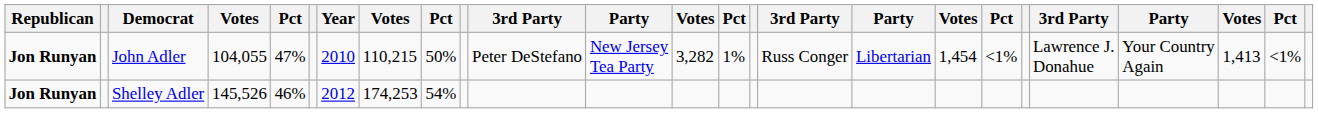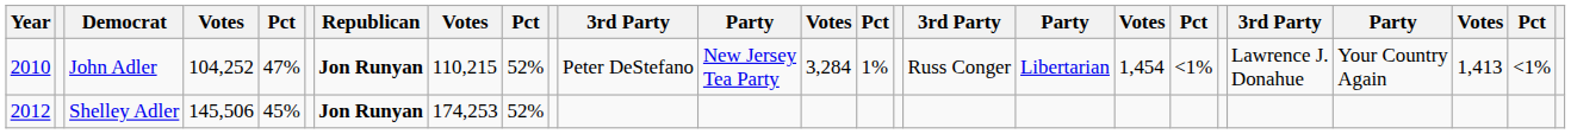 <table class="wikitable" style="margin:0.25em ; font-size:95%">
 <tr>
-<th>Republican</th>
+<th>Year</th>
 <th></th>
 <th>Democrat</th>
 <th>Votes</th>
 <th>Pct</th>
 <th></th>
-<th>Year</th>
+<th>Republican</th>
 <th>Votes</th>
 <th>Pct</th>
 <th></th>
 <th>3rd Party</th>
 <th>Party</th>
 <th>Votes</th>
 <th>Pct</th>
 <th></th>
 <th>3rd Party</th>
 <th>Party</th>
 <th>Votes</th>
 <th>Pct</th>
 <th></th>
 <th>3rd Party</th>
 <th>Party</th>
 <th>Votes</th>
 <th>Pct</th>
 <th></th>
 </tr>
 <tr>
-<td><strong>Jon Runyan</strong></td>
+<td><a href='#'>2010</a></td>
 <td></td>
 <td><a href='#'>John Adler</a></td>
-<td>104,055</td>
+<td>104,252</td>
 <td>47%</td>
 <td></td>
-<td><a href='#'>2010</a></td>
+<td><strong>Jon Runyan</strong></td>
 <td>110,215</td>
-<td>50%</td>
+<td>52%</td>
 <td></td>
 <td>Peter DeStefano</td>
 <td><a href='#'>New Jersey<br>Tea Party</a></td>
-<td>3,282</td>
+<td>3,284</td>
 <td>1%</td>
 <td></td>
 <td>Russ Conger</td>
 <td><a href='#'>Libertarian</a></td>
 <td>1,454</td>
 <td><1%</td>
 <td></td>
 <td>Lawrence J.<br> Donahue</td>
 <td>Your Country <br>Again</td>
 <td>1,413</td>
 <td><1%</td>
 <td></td>
 </tr>
 <tr>
-<td><strong>Jon Runyan</strong></td>
+<td><a href='#'>2012</a></td>
 <td></td>
 <td><a href='#'>Shelley Adler</a></td>
-<td>145,526</td>
-<td>46%</td>
+<td>145,506</td>
+<td>45%</td>
 <td></td>
-<td><a href='#'>2012</a></td>
+<td><strong>Jon Runyan</strong></td>
 <td>174,253</td>
-<td>54%</td>
+<td>52%</td>
 <td></td>
 <td></td>
 <td></td>
 <td></td>
 <td></td>
 <td></td>
 <td></td>
 <td></td>
 <td></td>
 <td></td>
 <td></td>
 <td></td>
 <td></td>
 <td></td>
 <td></td>
 <td></td>
 </tr>
 </table>
